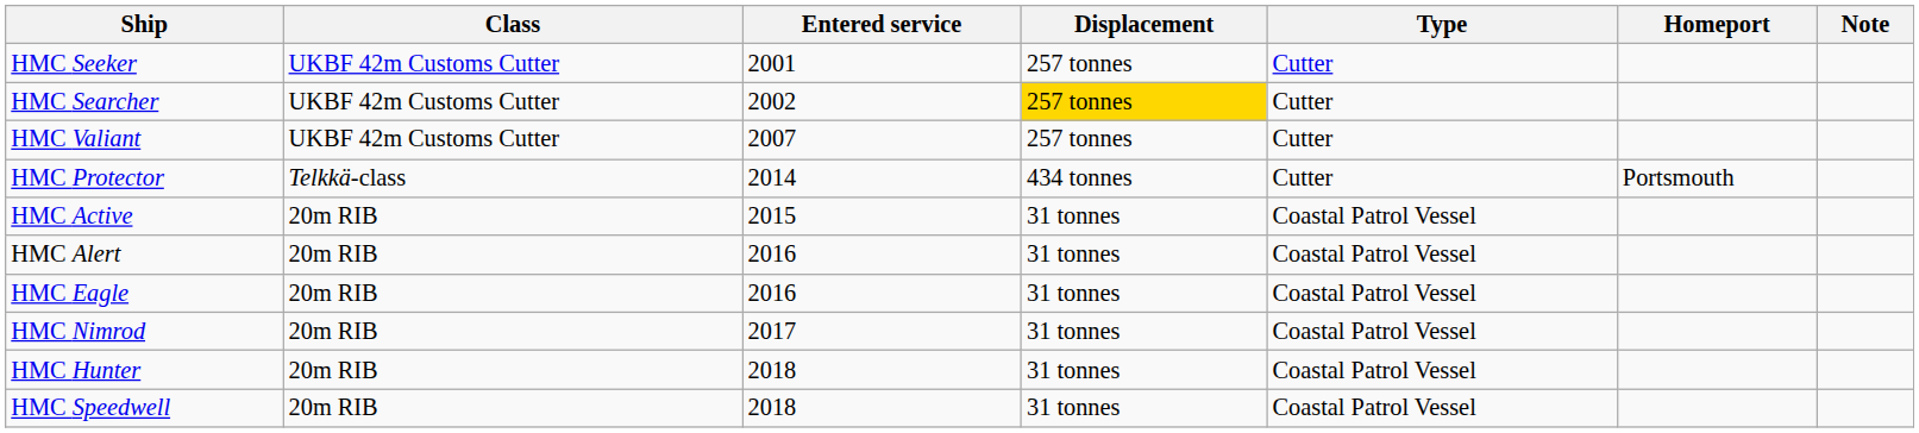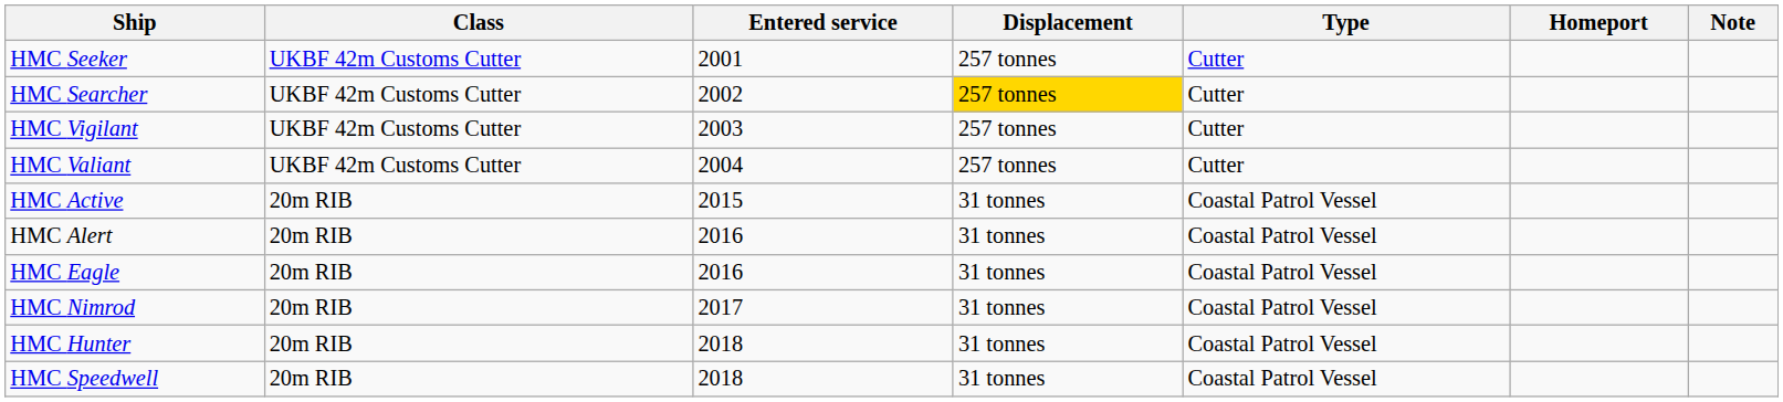 <table class="wikitable" style="margin:auto; width:100%;">
 <tr>
 <th style="text-align:center;">Ship</th>
 <th style="text-align:center;">Class</th>
 <th style="text-align:center;">Entered service</th>
 <th style="text-align:center;">Displacement</th>
 <th style="text-align:center;">Type</th>
 <th style="text-align:center;">Homeport</th>
 <th style="text-align:center;">Note</th>
 </tr>
 <tr>
 <td><a href='#'>HMC <em>Seeker</em></a></td>
 <td><a href='#'>UKBF 42m Customs Cutter</a></td>
 <td>2001</td>
 <td>257 tonnes</td>
 <td><a href='#'>Cutter</a></td>
 <td></td>
 <td></td>
 </tr>
 <tr>
 <td><a href='#'>HMC <em>Searcher</em></a></td>
 <td>UKBF 42m Customs Cutter</td>
 <td>2002</td>
 <td style="background: gold;">257 tonnes</td>
 <td>Cutter</td>
 <td></td>
 <td></td>
 </tr>
 <tr>
-<td><a href='#'>HMC <em>Valiant</em></a></td>
+<td><a href='#'>HMC <em>Vigilant</em></a></td>
 <td>UKBF 42m Customs Cutter</td>
-<td>2007</td>
+<td>2003</td>
 <td>257 tonnes</td>
 <td>Cutter</td>
 <td></td>
 <td></td>
 </tr>
 <tr>
-<td><a href='#'>HMC <em>Protector</em></a></td>
-<td><em>Telkkä</em>-class</td>
-<td>2014</td>
-<td>434 tonnes</td>
+<td><a href='#'>HMC <em>Valiant</em></a></td>
+<td>UKBF 42m Customs Cutter</td>
+<td>2004</td>
+<td>257 tonnes</td>
 <td>Cutter</td>
-<td>Portsmouth</td>
+<td></td>
 <td></td>
 </tr>
 <tr>
 <td><a href='#'>HMC <em>Active</em></a></td>
 <td>20m RIB</td>
 <td>2015</td>
 <td>31 tonnes</td>
 <td>Coastal Patrol Vessel</td>
 <td></td>
 <td></td>
 </tr>
 <tr>
 <td>HMC <em>Alert</em></td>
 <td>20m RIB</td>
 <td>2016</td>
 <td>31 tonnes</td>
 <td>Coastal Patrol Vessel</td>
 <td></td>
 <td></td>
 </tr>
 <tr>
 <td><a href='#'>HMC <em>Eagle</em></a></td>
 <td>20m RIB</td>
 <td>2016</td>
 <td>31 tonnes</td>
 <td>Coastal Patrol Vessel</td>
 <td></td>
 <td></td>
 </tr>
 <tr>
 <td><a href='#'>HMC <em>Nimrod</em></a></td>
 <td>20m RIB</td>
 <td>2017</td>
 <td>31 tonnes</td>
 <td>Coastal Patrol Vessel</td>
 <td></td>
 <td></td>
 </tr>
 <tr>
 <td><a href='#'>HMC <em>Hunter</em></a></td>
 <td>20m RIB</td>
 <td>2018</td>
 <td>31 tonnes</td>
 <td>Coastal Patrol Vessel</td>
 <td></td>
 <td></td>
 </tr>
 <tr>
 <td><a href='#'>HMC <em>Speedwell</em></a></td>
 <td>20m RIB</td>
 <td>2018</td>
 <td>31 tonnes</td>
 <td>Coastal Patrol Vessel</td>
 <td></td>
 <td></td>
 </tr>
 </table>
